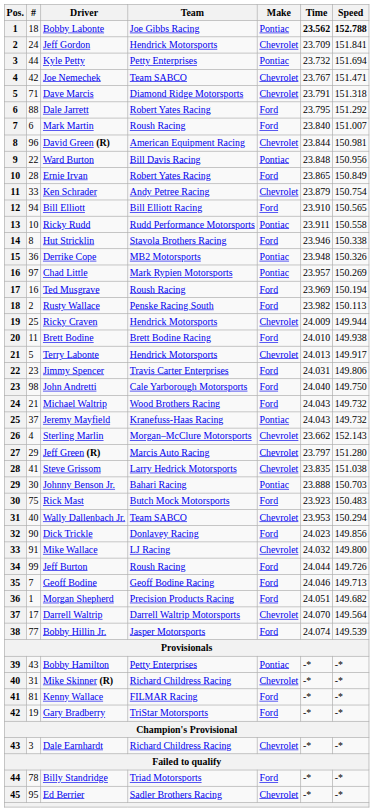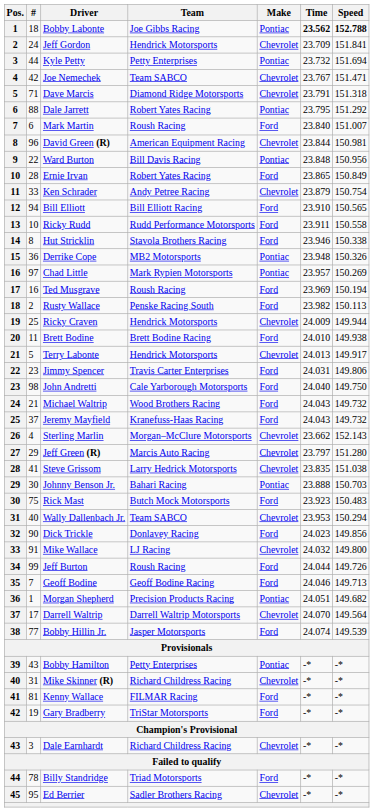 <table class="wikitable" style="font-size:95%">
 <tr>
 <th>Pos.</th>
 <th>#</th>
 <th>Driver</th>
 <th>Team</th>
 <th>Make</th>
 <th>Time</th>
 <th>Speed</th>
 </tr>
 <tr>
 <th>1</th>
 <td>18</td>
 <td><a href='#'>Bobby Labonte</a></td>
 <td><a href='#'>Joe Gibbs Racing</a></td>
 <td><a href='#'>Pontiac</a></td>
 <td><strong>23.562</strong></td>
 <td><strong>152.788</strong></td>
 </tr>
 <tr>
 <th>2</th>
 <td>24</td>
 <td><a href='#'>Jeff Gordon</a></td>
 <td><a href='#'>Hendrick Motorsports</a></td>
 <td><a href='#'>Chevrolet</a></td>
 <td>23.709</td>
 <td>151.841</td>
 </tr>
 <tr>
 <th>3</th>
 <td>44</td>
 <td><a href='#'>Kyle Petty</a></td>
 <td><a href='#'>Petty Enterprises</a></td>
 <td><a href='#'>Pontiac</a></td>
 <td>23.732</td>
 <td>151.694</td>
 </tr>
 <tr>
 <th>4</th>
 <td>42</td>
 <td><a href='#'>Joe Nemechek</a></td>
 <td><a href='#'>Team SABCO</a></td>
 <td><a href='#'>Chevrolet</a></td>
 <td>23.767</td>
 <td>151.471</td>
 </tr>
 <tr>
 <th>5</th>
 <td>71</td>
 <td><a href='#'>Dave Marcis</a></td>
 <td><a href='#'>Diamond Ridge Motorsports</a></td>
 <td><a href='#'>Chevrolet</a></td>
 <td>23.791</td>
 <td>151.318</td>
 </tr>
 <tr>
 <th>6</th>
 <td>88</td>
 <td><a href='#'>Dale Jarrett</a></td>
 <td><a href='#'>Robert Yates Racing</a></td>
-<td><a href='#'>Ford</a></td>
+<td><a href='#'>Pontiac</a></td>
 <td>23.795</td>
 <td>151.292</td>
 </tr>
 <tr>
 <th>7</th>
 <td>6</td>
 <td><a href='#'>Mark Martin</a></td>
 <td><a href='#'>Roush Racing</a></td>
 <td><a href='#'>Ford</a></td>
 <td>23.840</td>
 <td>151.007</td>
 </tr>
 <tr>
 <th>8</th>
 <td>96</td>
 <td><a href='#'>David Green</a> <strong>(R)</strong></td>
 <td><a href='#'>American Equipment Racing</a></td>
 <td><a href='#'>Chevrolet</a></td>
 <td>23.844</td>
 <td>150.981</td>
 </tr>
 <tr>
 <th>9</th>
 <td>22</td>
 <td><a href='#'>Ward Burton</a></td>
 <td><a href='#'>Bill Davis Racing</a></td>
 <td><a href='#'>Pontiac</a></td>
 <td>23.848</td>
 <td>150.956</td>
 </tr>
 <tr>
 <th>10</th>
 <td>28</td>
 <td><a href='#'>Ernie Irvan</a></td>
 <td><a href='#'>Robert Yates Racing</a></td>
 <td><a href='#'>Ford</a></td>
 <td>23.865</td>
 <td>150.849</td>
 </tr>
 <tr>
 <th>11</th>
 <td>33</td>
 <td><a href='#'>Ken Schrader</a></td>
 <td><a href='#'>Andy Petree Racing</a></td>
 <td><a href='#'>Chevrolet</a></td>
 <td>23.879</td>
 <td>150.754</td>
 </tr>
 <tr>
 <th>12</th>
 <td>94</td>
 <td><a href='#'>Bill Elliott</a></td>
 <td><a href='#'>Bill Elliott Racing</a></td>
 <td><a href='#'>Ford</a></td>
 <td>23.910</td>
 <td>150.565</td>
 </tr>
 <tr>
 <th>13</th>
 <td>10</td>
 <td><a href='#'>Ricky Rudd</a></td>
 <td><a href='#'>Rudd Performance Motorsports</a></td>
-<td><a href='#'>Pontiac</a></td>
+<td><a href='#'>Ford</a></td>
 <td>23.911</td>
 <td>150.558</td>
 </tr>
 <tr>
 <th>14</th>
 <td>8</td>
 <td><a href='#'>Hut Stricklin</a></td>
 <td><a href='#'>Stavola Brothers Racing</a></td>
 <td><a href='#'>Ford</a></td>
 <td>23.946</td>
 <td>150.338</td>
 </tr>
 <tr>
 <th>15</th>
 <td>36</td>
 <td><a href='#'>Derrike Cope</a></td>
 <td><a href='#'>MB2 Motorsports</a></td>
 <td><a href='#'>Pontiac</a></td>
 <td>23.948</td>
 <td>150.326</td>
 </tr>
 <tr>
 <th>16</th>
 <td>97</td>
 <td><a href='#'>Chad Little</a></td>
 <td><a href='#'>Mark Rypien Motorsports</a></td>
 <td><a href='#'>Pontiac</a></td>
 <td>23.957</td>
 <td>150.269</td>
 </tr>
 <tr>
 <th>17</th>
 <td>16</td>
 <td><a href='#'>Ted Musgrave</a></td>
 <td><a href='#'>Roush Racing</a></td>
 <td><a href='#'>Ford</a></td>
 <td>23.969</td>
 <td>150.194</td>
 </tr>
 <tr>
 <th>18</th>
 <td>2</td>
 <td><a href='#'>Rusty Wallace</a></td>
 <td><a href='#'>Penske Racing South</a></td>
 <td><a href='#'>Ford</a></td>
 <td>23.982</td>
 <td>150.113</td>
 </tr>
 <tr>
 <th>19</th>
 <td>25</td>
 <td><a href='#'>Ricky Craven</a></td>
 <td><a href='#'>Hendrick Motorsports</a></td>
 <td><a href='#'>Chevrolet</a></td>
 <td>24.009</td>
 <td>149.944</td>
 </tr>
 <tr>
 <th>20</th>
 <td>11</td>
 <td><a href='#'>Brett Bodine</a></td>
 <td><a href='#'>Brett Bodine Racing</a></td>
 <td><a href='#'>Ford</a></td>
 <td>24.010</td>
 <td>149.938</td>
 </tr>
 <tr>
 <th>21</th>
 <td>5</td>
 <td><a href='#'>Terry Labonte</a></td>
 <td><a href='#'>Hendrick Motorsports</a></td>
 <td><a href='#'>Chevrolet</a></td>
 <td>24.013</td>
 <td>149.917</td>
 </tr>
 <tr>
 <th>22</th>
 <td>23</td>
 <td><a href='#'>Jimmy Spencer</a></td>
 <td><a href='#'>Travis Carter Enterprises</a></td>
 <td><a href='#'>Ford</a></td>
 <td>24.031</td>
 <td>149.806</td>
 </tr>
 <tr>
 <th>23</th>
 <td>98</td>
 <td><a href='#'>John Andretti</a></td>
 <td><a href='#'>Cale Yarborough Motorsports</a></td>
 <td><a href='#'>Ford</a></td>
 <td>24.040</td>
 <td>149.750</td>
 </tr>
 <tr>
 <th>24</th>
 <td>21</td>
 <td><a href='#'>Michael Waltrip</a></td>
 <td><a href='#'>Wood Brothers Racing</a></td>
 <td><a href='#'>Ford</a></td>
 <td>24.043</td>
 <td>149.732</td>
 </tr>
 <tr>
 <th>25</th>
 <td>37</td>
 <td><a href='#'>Jeremy Mayfield</a></td>
 <td><a href='#'>Kranefuss-Haas Racing</a></td>
-<td><a href='#'>Pontiac</a></td>
+<td><a href='#'>Ford</a></td>
 <td>24.043</td>
 <td>149.732</td>
 </tr>
 <tr>
 <th>26</th>
 <td>4</td>
 <td><a href='#'>Sterling Marlin</a></td>
 <td><a href='#'>Morgan–McClure Motorsports</a></td>
 <td><a href='#'>Chevrolet</a></td>
 <td>23.662</td>
 <td>152.143</td>
 </tr>
 <tr>
 <th>27</th>
 <td>29</td>
 <td><a href='#'>Jeff Green</a> <strong>(R)</strong></td>
 <td><a href='#'>Marcis Auto Racing</a></td>
 <td><a href='#'>Chevrolet</a></td>
 <td>23.797</td>
 <td>151.280</td>
 </tr>
 <tr>
 <th>28</th>
 <td>41</td>
 <td><a href='#'>Steve Grissom</a></td>
 <td><a href='#'>Larry Hedrick Motorsports</a></td>
 <td><a href='#'>Chevrolet</a></td>
 <td>23.835</td>
 <td>151.038</td>
 </tr>
 <tr>
 <th>29</th>
 <td>30</td>
 <td><a href='#'>Johnny Benson Jr.</a></td>
 <td><a href='#'>Bahari Racing</a></td>
 <td><a href='#'>Pontiac</a></td>
 <td>23.888</td>
 <td>150.703</td>
 </tr>
 <tr>
 <th>30</th>
 <td>75</td>
 <td><a href='#'>Rick Mast</a></td>
 <td><a href='#'>Butch Mock Motorsports</a></td>
 <td><a href='#'>Ford</a></td>
 <td>23.923</td>
 <td>150.483</td>
 </tr>
 <tr>
 <th>31</th>
 <td>40</td>
 <td><a href='#'>Wally Dallenbach Jr.</a></td>
 <td><a href='#'>Team SABCO</a></td>
 <td><a href='#'>Chevrolet</a></td>
 <td>23.953</td>
 <td>150.294</td>
 </tr>
 <tr>
 <th>32</th>
 <td>90</td>
 <td><a href='#'>Dick Trickle</a></td>
 <td><a href='#'>Donlavey Racing</a></td>
 <td><a href='#'>Ford</a></td>
 <td>24.023</td>
 <td>149.856</td>
 </tr>
 <tr>
 <th>33</th>
 <td>91</td>
 <td><a href='#'>Mike Wallace</a></td>
 <td><a href='#'>LJ Racing</a></td>
 <td><a href='#'>Chevrolet</a></td>
 <td>24.032</td>
 <td>149.800</td>
 </tr>
 <tr>
 <th>34</th>
 <td>99</td>
 <td><a href='#'>Jeff Burton</a></td>
 <td><a href='#'>Roush Racing</a></td>
 <td><a href='#'>Ford</a></td>
 <td>24.044</td>
 <td>149.726</td>
 </tr>
 <tr>
 <th>35</th>
 <td>7</td>
 <td><a href='#'>Geoff Bodine</a></td>
 <td><a href='#'>Geoff Bodine Racing</a></td>
 <td><a href='#'>Ford</a></td>
 <td>24.046</td>
 <td>149.713</td>
 </tr>
 <tr>
 <th>36</th>
 <td>1</td>
 <td><a href='#'>Morgan Shepherd</a></td>
 <td><a href='#'>Precision Products Racing</a></td>
-<td><a href='#'>Ford</a></td>
+<td><a href='#'>Pontiac</a></td>
 <td>24.051</td>
 <td>149.682</td>
 </tr>
 <tr>
 <th>37</th>
 <td>17</td>
 <td><a href='#'>Darrell Waltrip</a></td>
 <td><a href='#'>Darrell Waltrip Motorsports</a></td>
 <td><a href='#'>Chevrolet</a></td>
 <td>24.070</td>
 <td>149.564</td>
 </tr>
 <tr>
 <th>38</th>
 <td>77</td>
 <td><a href='#'>Bobby Hillin Jr.</a></td>
 <td><a href='#'>Jasper Motorsports</a></td>
 <td><a href='#'>Ford</a></td>
 <td>24.074</td>
 <td>149.539</td>
 </tr>
 <tr>
 <th colspan="7">Provisionals</th>
 </tr>
 <tr>
 <th>39</th>
 <td>43</td>
 <td><a href='#'>Bobby Hamilton</a></td>
 <td><a href='#'>Petty Enterprises</a></td>
 <td><a href='#'>Pontiac</a></td>
 <td>-*</td>
 <td>-*</td>
 </tr>
 <tr>
 <th>40</th>
 <td>31</td>
 <td><a href='#'>Mike Skinner</a> <strong>(R)</strong></td>
 <td><a href='#'>Richard Childress Racing</a></td>
 <td><a href='#'>Chevrolet</a></td>
 <td>-*</td>
 <td>-*</td>
 </tr>
 <tr>
 <th>41</th>
 <td>81</td>
 <td><a href='#'>Kenny Wallace</a></td>
 <td><a href='#'>FILMAR Racing</a></td>
 <td><a href='#'>Ford</a></td>
 <td>-*</td>
 <td>-*</td>
 </tr>
 <tr>
 <th>42</th>
 <td>19</td>
 <td><a href='#'>Gary Bradberry</a></td>
 <td><a href='#'>TriStar Motorsports</a></td>
 <td><a href='#'>Ford</a></td>
 <td>-*</td>
 <td>-*</td>
 </tr>
 <tr>
 <th colspan="7">Champion's Provisional</th>
 </tr>
 <tr>
 <th>43</th>
 <td>3</td>
 <td><a href='#'>Dale Earnhardt</a></td>
 <td><a href='#'>Richard Childress Racing</a></td>
 <td><a href='#'>Chevrolet</a></td>
 <td>-*</td>
 <td>-*</td>
 </tr>
 <tr>
 <th colspan="7">Failed to qualify</th>
 </tr>
 <tr>
 <th>44</th>
 <td>78</td>
 <td><a href='#'>Billy Standridge</a></td>
 <td><a href='#'>Triad Motorsports</a></td>
 <td><a href='#'>Ford</a></td>
 <td>-*</td>
 <td>-*</td>
 </tr>
 <tr>
 <th>45</th>
 <td>95</td>
 <td><a href='#'>Ed Berrier</a></td>
 <td><a href='#'>Sadler Brothers Racing</a></td>
 <td><a href='#'>Chevrolet</a></td>
 <td>-*</td>
 <td>-*</td>
 </tr>
 <tr>
 <th colspan="7"></th>
 </tr>
 </table>
